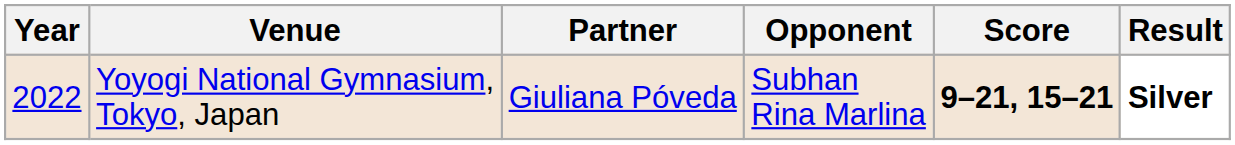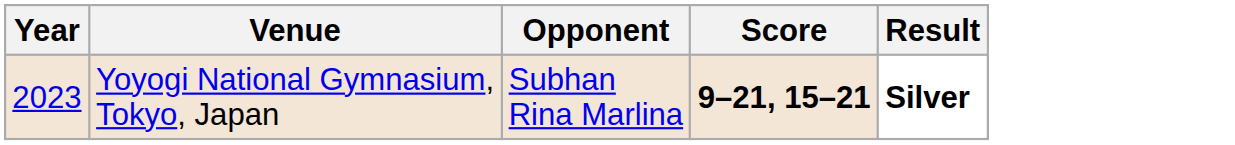 <table class="sortable wikitable" style="font-size: 90%;">
 <tr>
 <th>Year</th>
 <th>Venue</th>
-<th>Partner</th>
 <th>Opponent</th>
 <th>Score</th>
 <th>Result</th>
 </tr>
 <tr style="background:#F3E6D7">
-<td align="center"><a href='#'>2022</a></td>
+<td align="center"><a href='#'>2023</a></td>
 <td align="left"><a href='#'>Yoyogi National Gymnasium</a>,<br><a href='#'>Tokyo</a>, Japan</td>
-<td align="left"> <a href='#'>Giuliana Póveda</a></td>
 <td align="left"> <a href='#'>Subhan</a><br> <a href='#'>Rina Marlina</a></td>
 <td align="left"><strong>9–21, 15–21</strong></td>
 <td style="text-align:left; background:white"> <strong>Silver</strong></td>
 </tr>
 </table>
